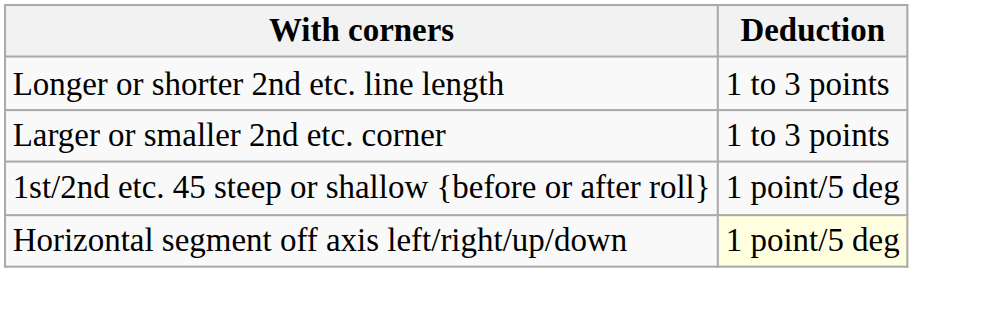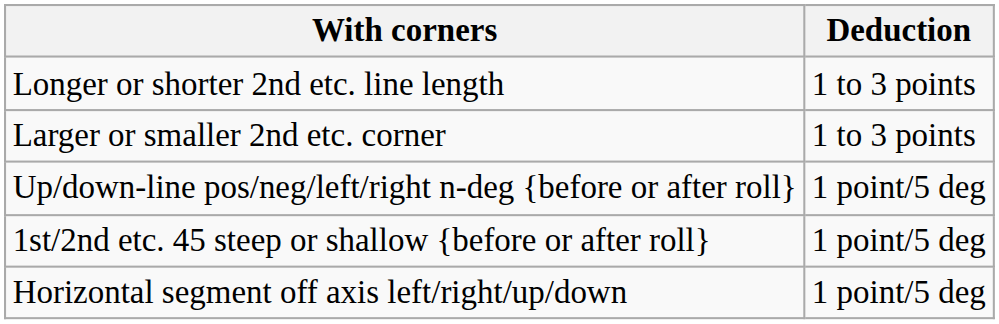 <table class="wikitable">
 <tr>
 <th>With corners</th>
 <th>Deduction</th>
 </tr>
 <tr>
 <td>Longer or shorter 2nd etc. line length</td>
 <td>1 to 3 points</td>
 </tr>
 <tr>
 <td>Larger or smaller 2nd etc. corner</td>
 <td>1 to 3 points</td>
 </tr>
 <tr>
+<td>Up/down-line pos/neg/left/right n-deg {before or after roll}</td>
+<td>1 point/5 deg</td>
+</tr>
+<tr>
 <td>1st/2nd etc. 45 steep or shallow {before or after roll}</td>
 <td>1 point/5 deg</td>
 </tr>
 <tr>
 <td>Horizontal segment off axis left/right/up/down</td>
-<td style="background: lightyellow;">1 point/5 deg</td>
+<td>1 point/5 deg</td>
 </tr>
 </table>
